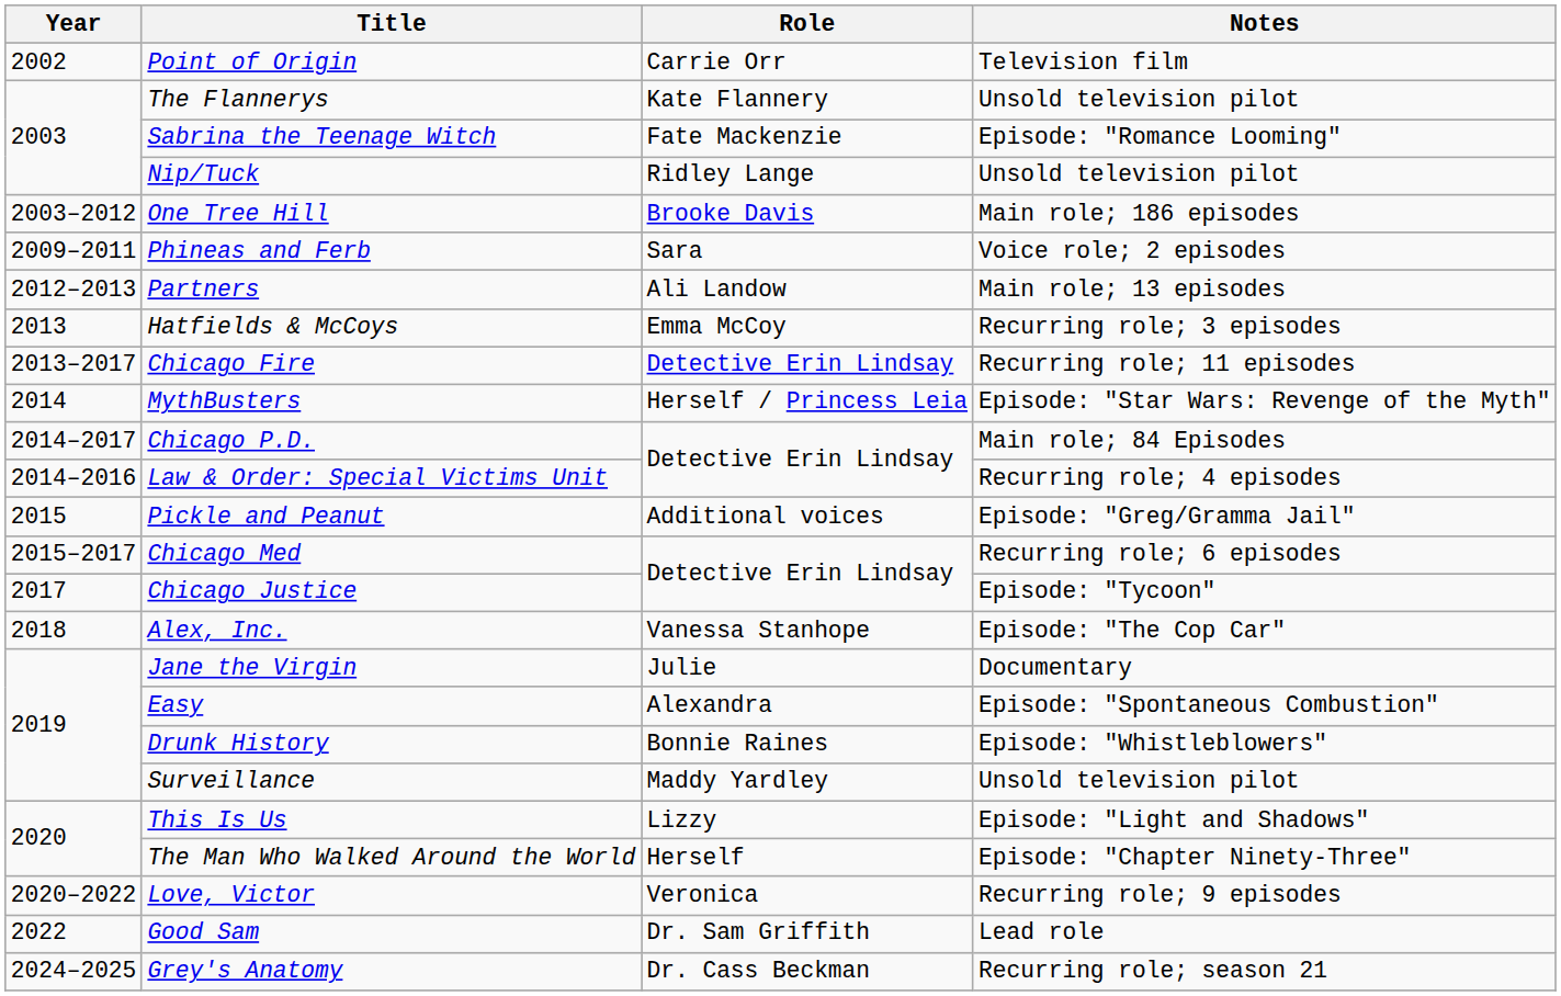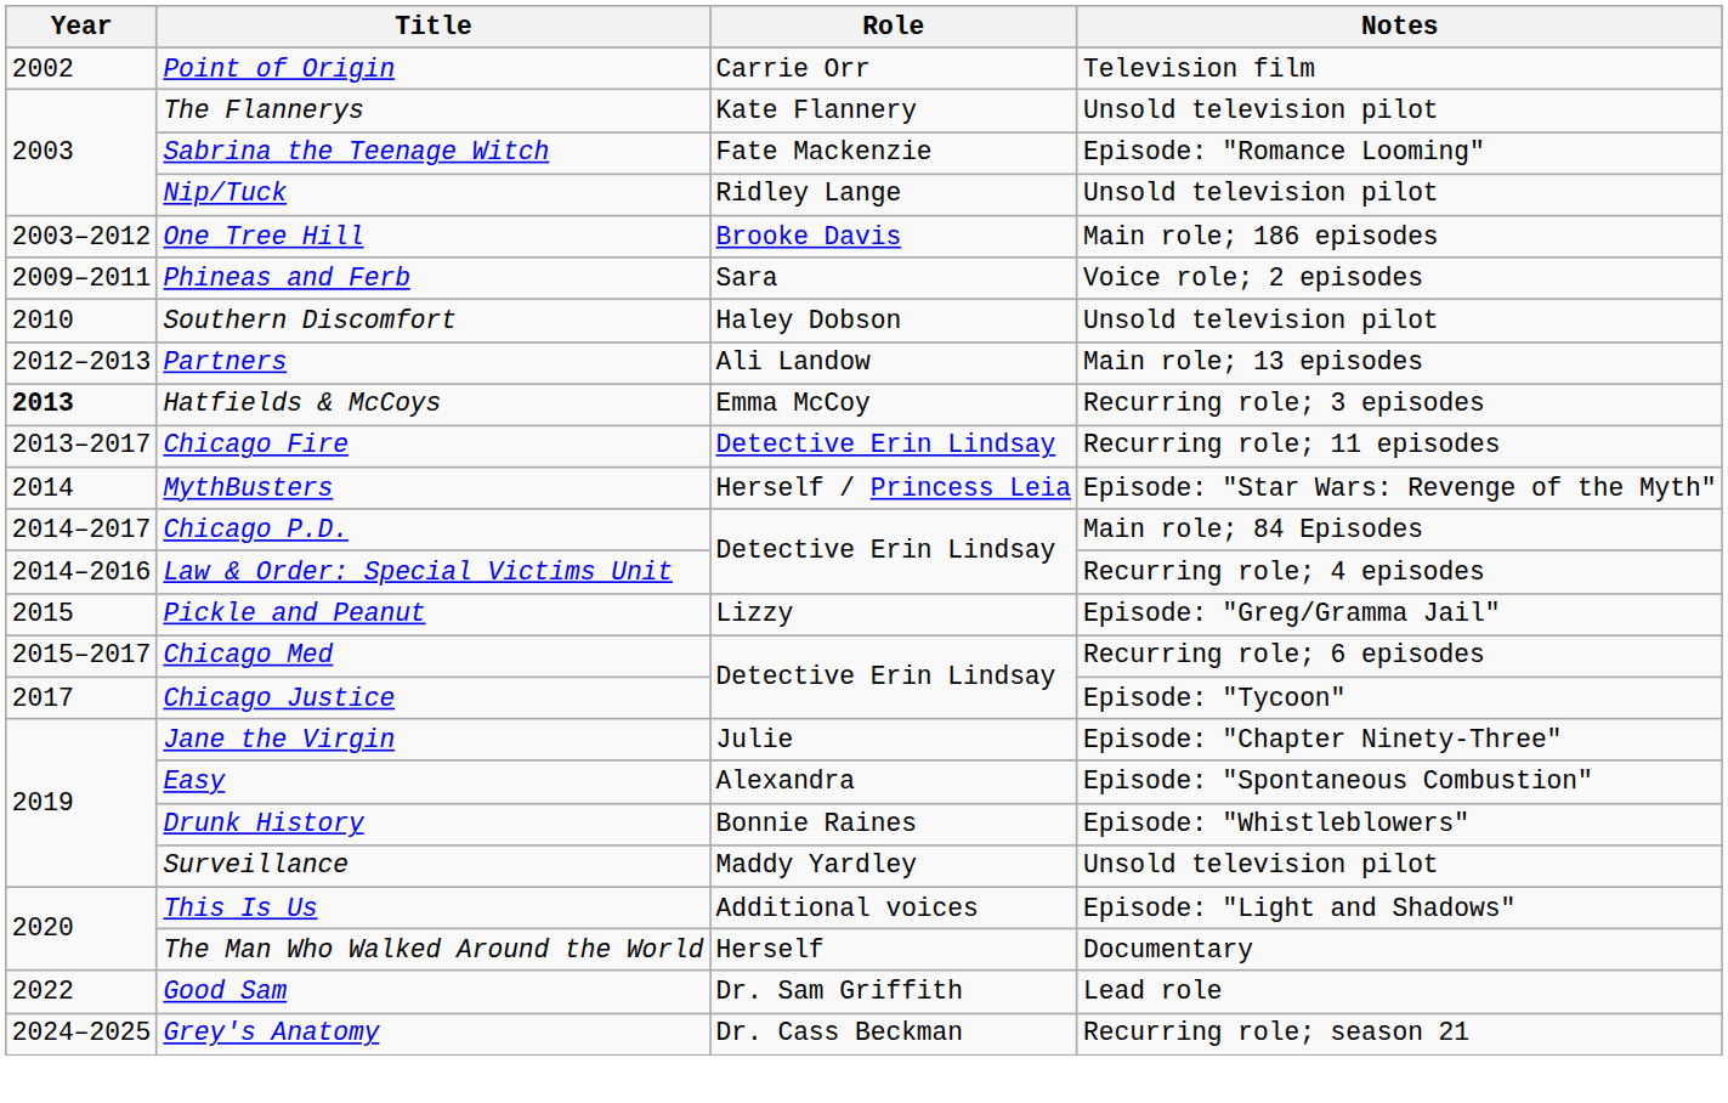 <table class="wikitable sortable">
 <tr>
 <th>Year</th>
 <th>Title</th>
 <th>Role</th>
 <th class="unsortable">Notes</th>
 </tr>
 <tr>
 <td>2002</td>
 <td><em><a href='#'>Point of Origin</a></em></td>
 <td>Carrie Orr</td>
 <td>Television film</td>
 </tr>
 <tr>
 <td rowspan=3>2003</td>
 <td><em>The Flannerys</em></td>
 <td>Kate Flannery</td>
 <td>Unsold television pilot</td>
 </tr>
 <tr>
 <td><em><a href='#'>Sabrina the Teenage Witch</a></em></td>
 <td>Fate Mackenzie</td>
 <td>Episode: "Romance Looming"</td>
 </tr>
 <tr>
 <td><em><a href='#'>Nip/Tuck</a></em></td>
 <td>Ridley Lange</td>
 <td>Unsold television pilot</td>
 </tr>
 <tr>
 <td>2003–2012</td>
 <td><em><a href='#'>One Tree Hill</a></em></td>
 <td><a href='#'>Brooke Davis</a></td>
 <td>Main role; 186 episodes</td>
 </tr>
 <tr>
 <td>2009–2011</td>
 <td><em><a href='#'>Phineas and Ferb</a></em></td>
 <td>Sara</td>
 <td>Voice role; 2 episodes</td>
 </tr>
 <tr>
+<td>2010</td>
+<td><em>Southern Discomfort</em></td>
+<td>Haley Dobson</td>
+<td>Unsold television pilot</td>
+</tr>
+<tr>
 <td>2012–2013</td>
 <td><em><a href='#'>Partners</a></em></td>
 <td>Ali Landow</td>
 <td>Main role; 13 episodes</td>
 </tr>
 <tr>
-<td>2013</td>
+<td><strong>2013</strong></td>
 <td><em>Hatfields & McCoys</em></td>
 <td>Emma McCoy</td>
 <td>Recurring role; 3 episodes</td>
 </tr>
 <tr>
 <td>2013–2017</td>
 <td><em><a href='#'>Chicago Fire</a></em></td>
 <td><a href='#'>Detective Erin Lindsay</a></td>
 <td>Recurring role; 11 episodes</td>
 </tr>
 <tr>
 <td>2014</td>
 <td><em><a href='#'>MythBusters</a></em></td>
 <td>Herself / <a href='#'>Princess Leia</a></td>
 <td>Episode: "Star Wars: Revenge of the Myth"</td>
 </tr>
 <tr>
 <td>2014–2017</td>
 <td><em><a href='#'>Chicago P.D.</a></em></td>
 <td rowspan="2">Detective Erin Lindsay</td>
 <td>Main role; 84 Episodes</td>
 </tr>
 <tr>
 <td>2014–2016</td>
 <td><em><a href='#'>Law & Order: Special Victims Unit</a></em></td>
 <td>Recurring role; 4 episodes</td>
 </tr>
 <tr>
 <td>2015</td>
 <td><em><a href='#'>Pickle and Peanut</a></em></td>
-<td>Additional voices</td>
+<td>Lizzy</td>
 <td>Episode: "Greg/Gramma Jail"</td>
 </tr>
 <tr>
 <td>2015–2017</td>
 <td><em><a href='#'>Chicago Med</a></em></td>
 <td rowspan="2">Detective Erin Lindsay</td>
 <td>Recurring role; 6 episodes</td>
 </tr>
 <tr>
 <td>2017</td>
 <td><em><a href='#'>Chicago Justice</a></em></td>
 <td>Episode: "Tycoon"</td>
 </tr>
 <tr>
-<td>2018</td>
-<td><em><a href='#'>Alex, Inc.</a></em></td>
-<td>Vanessa Stanhope</td>
-<td>Episode: "The Cop Car"</td>
-</tr>
-<tr>
 <td rowspan=4>2019</td>
 <td><em><a href='#'>Jane the Virgin</a></em></td>
 <td>Julie</td>
-<td>Documentary</td>
+<td>Episode: "Chapter Ninety-Three"</td>
 </tr>
 <tr>
 <td><em><a href='#'>Easy</a></em></td>
 <td>Alexandra</td>
 <td>Episode: "Spontaneous Combustion"</td>
 </tr>
 <tr>
 <td><em><a href='#'>Drunk History</a></em></td>
 <td>Bonnie Raines</td>
 <td>Episode: "Whistleblowers"</td>
 </tr>
 <tr>
 <td><em>Surveillance</em></td>
 <td>Maddy Yardley</td>
 <td>Unsold television pilot</td>
 </tr>
 <tr>
 <td rowspan="2">2020</td>
 <td><em><a href='#'>This Is Us</a></em></td>
-<td>Lizzy</td>
+<td>Additional voices</td>
 <td>Episode: "Light and Shadows"</td>
 </tr>
 <tr>
 <td><em>The Man Who Walked Around the World</em></td>
 <td>Herself</td>
-<td>Episode: "Chapter Ninety-Three"</td>
-</tr>
-<tr>
-<td>2020–2022</td>
-<td><em><a href='#'>Love, Victor</a></em></td>
-<td>Veronica</td>
-<td>Recurring role; 9 episodes</td>
+<td>Documentary</td>
 </tr>
 <tr>
 <td>2022</td>
 <td><em><a href='#'>Good Sam</a></em></td>
 <td>Dr. Sam Griffith</td>
 <td>Lead role</td>
 </tr>
 <tr>
 <td>2024–2025</td>
 <td><em><a href='#'>Grey's Anatomy</a></em></td>
 <td>Dr. Cass Beckman</td>
 <td>Recurring role; season 21</td>
 </tr>
 </table>
